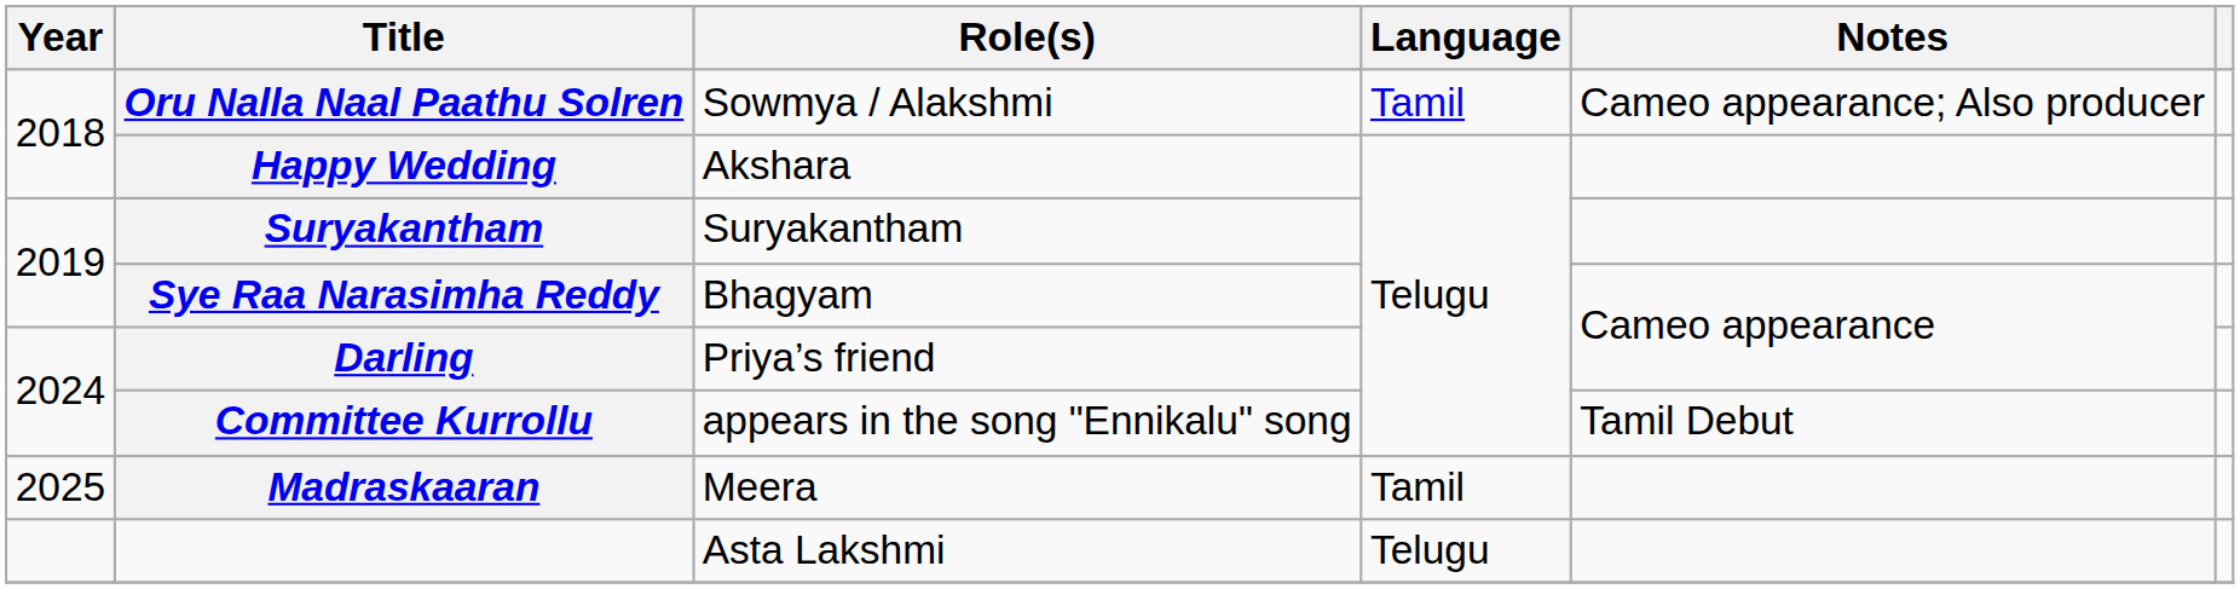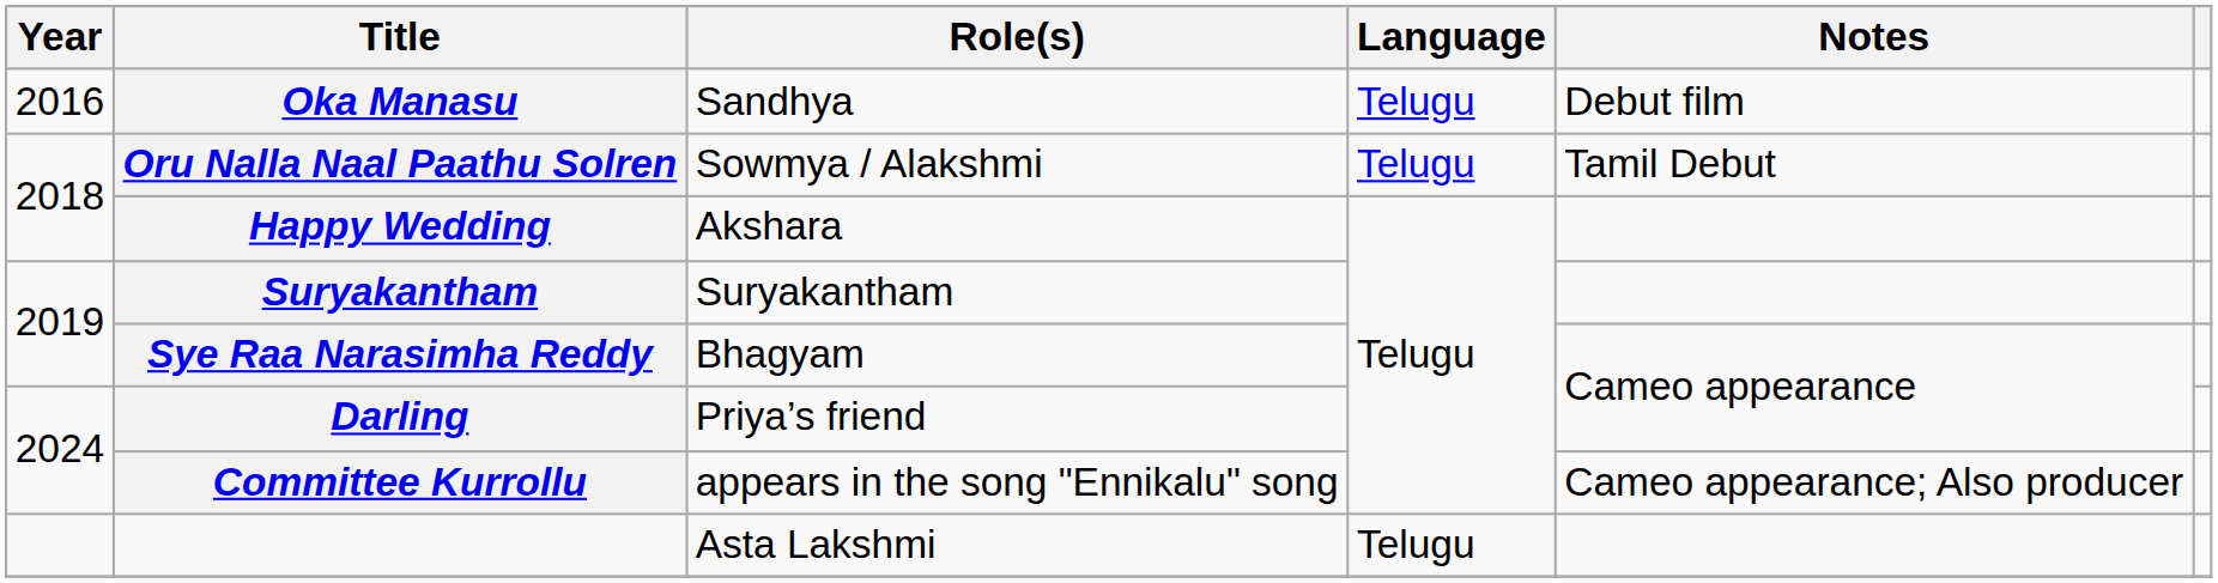 <table class="wikitable plainrowheaders sortable">
 <tr style="background:#ccc; text-align:center;">
 <th scope="col">Year</th>
 <th scope="col">Title</th>
 <th scope="col">Role(s)</th>
 <th scope="col">Language</th>
 <th scope="col" class="unsortable">Notes</th>
 <th scope="col" class="unsortable"></th>
 </tr>
 <tr>
+<td>2016</td>
+<th scope="row"><em><a href='#'>Oka Manasu</a></em></th>
+<td>Sandhya</td>
+<td><a href='#'>Telugu</a></td>
+<td>Debut film</td>
+<td></td>
+</tr>
+<tr>
 <td rowspan="2">2018</td>
 <th scope="row"><em><a href='#'>Oru Nalla Naal Paathu Solren</a></em></th>
 <td>Sowmya / Alakshmi</td>
-<td><a href='#'>Tamil</a></td>
-<td>Cameo appearance; Also producer</td>
+<td><a href='#'>Telugu</a></td>
+<td>Tamil Debut</td>
 <td></td>
 </tr>
 <tr>
 <th scope="row"><em><a href='#'>Happy Wedding</a></em></th>
 <td>Akshara</td>
 <td rowspan="5">Telugu</td>
 <td></td>
 <td></td>
 </tr>
 <tr>
 <td rowspan="2">2019</td>
 <th scope="row"><em><a href='#'>Suryakantham</a></em></th>
 <td>Suryakantham</td>
 <td></td>
 <td></td>
 </tr>
 <tr>
 <th scope="row"><em><a href='#'>Sye Raa Narasimha Reddy</a></em></th>
 <td>Bhagyam</td>
 <td rowspan="2">Cameo appearance</td>
 <td></td>
 </tr>
 <tr>
 <td rowspan="2">2024</td>
 <th scope="row"><em><a href='#'>Darling</a></em></th>
 <td>Priya’s friend</td>
 <td></td>
 </tr>
 <tr>
 <th scope="row"><em><a href='#'>Committee Kurrollu</a></em></th>
 <td>appears in the song "Ennikalu" song</td>
-<td>Tamil Debut</td>
-<td></td>
-</tr>
-<tr>
-<td>2025</td>
-<th scope="row"><em><a href='#'>Madraskaaran</a></em></th>
-<td>Meera</td>
-<td>Tamil</td>
-<td></td>
+<td>Cameo appearance; Also producer</td>
 <td></td>
 </tr>
 <tr>
 <td></td>
 <td></td>
 <td>Asta Lakshmi</td>
 <td>Telugu</td>
 <td></td>
 <td></td>
 </tr>
 <tr>
 </tr>
 </table>
